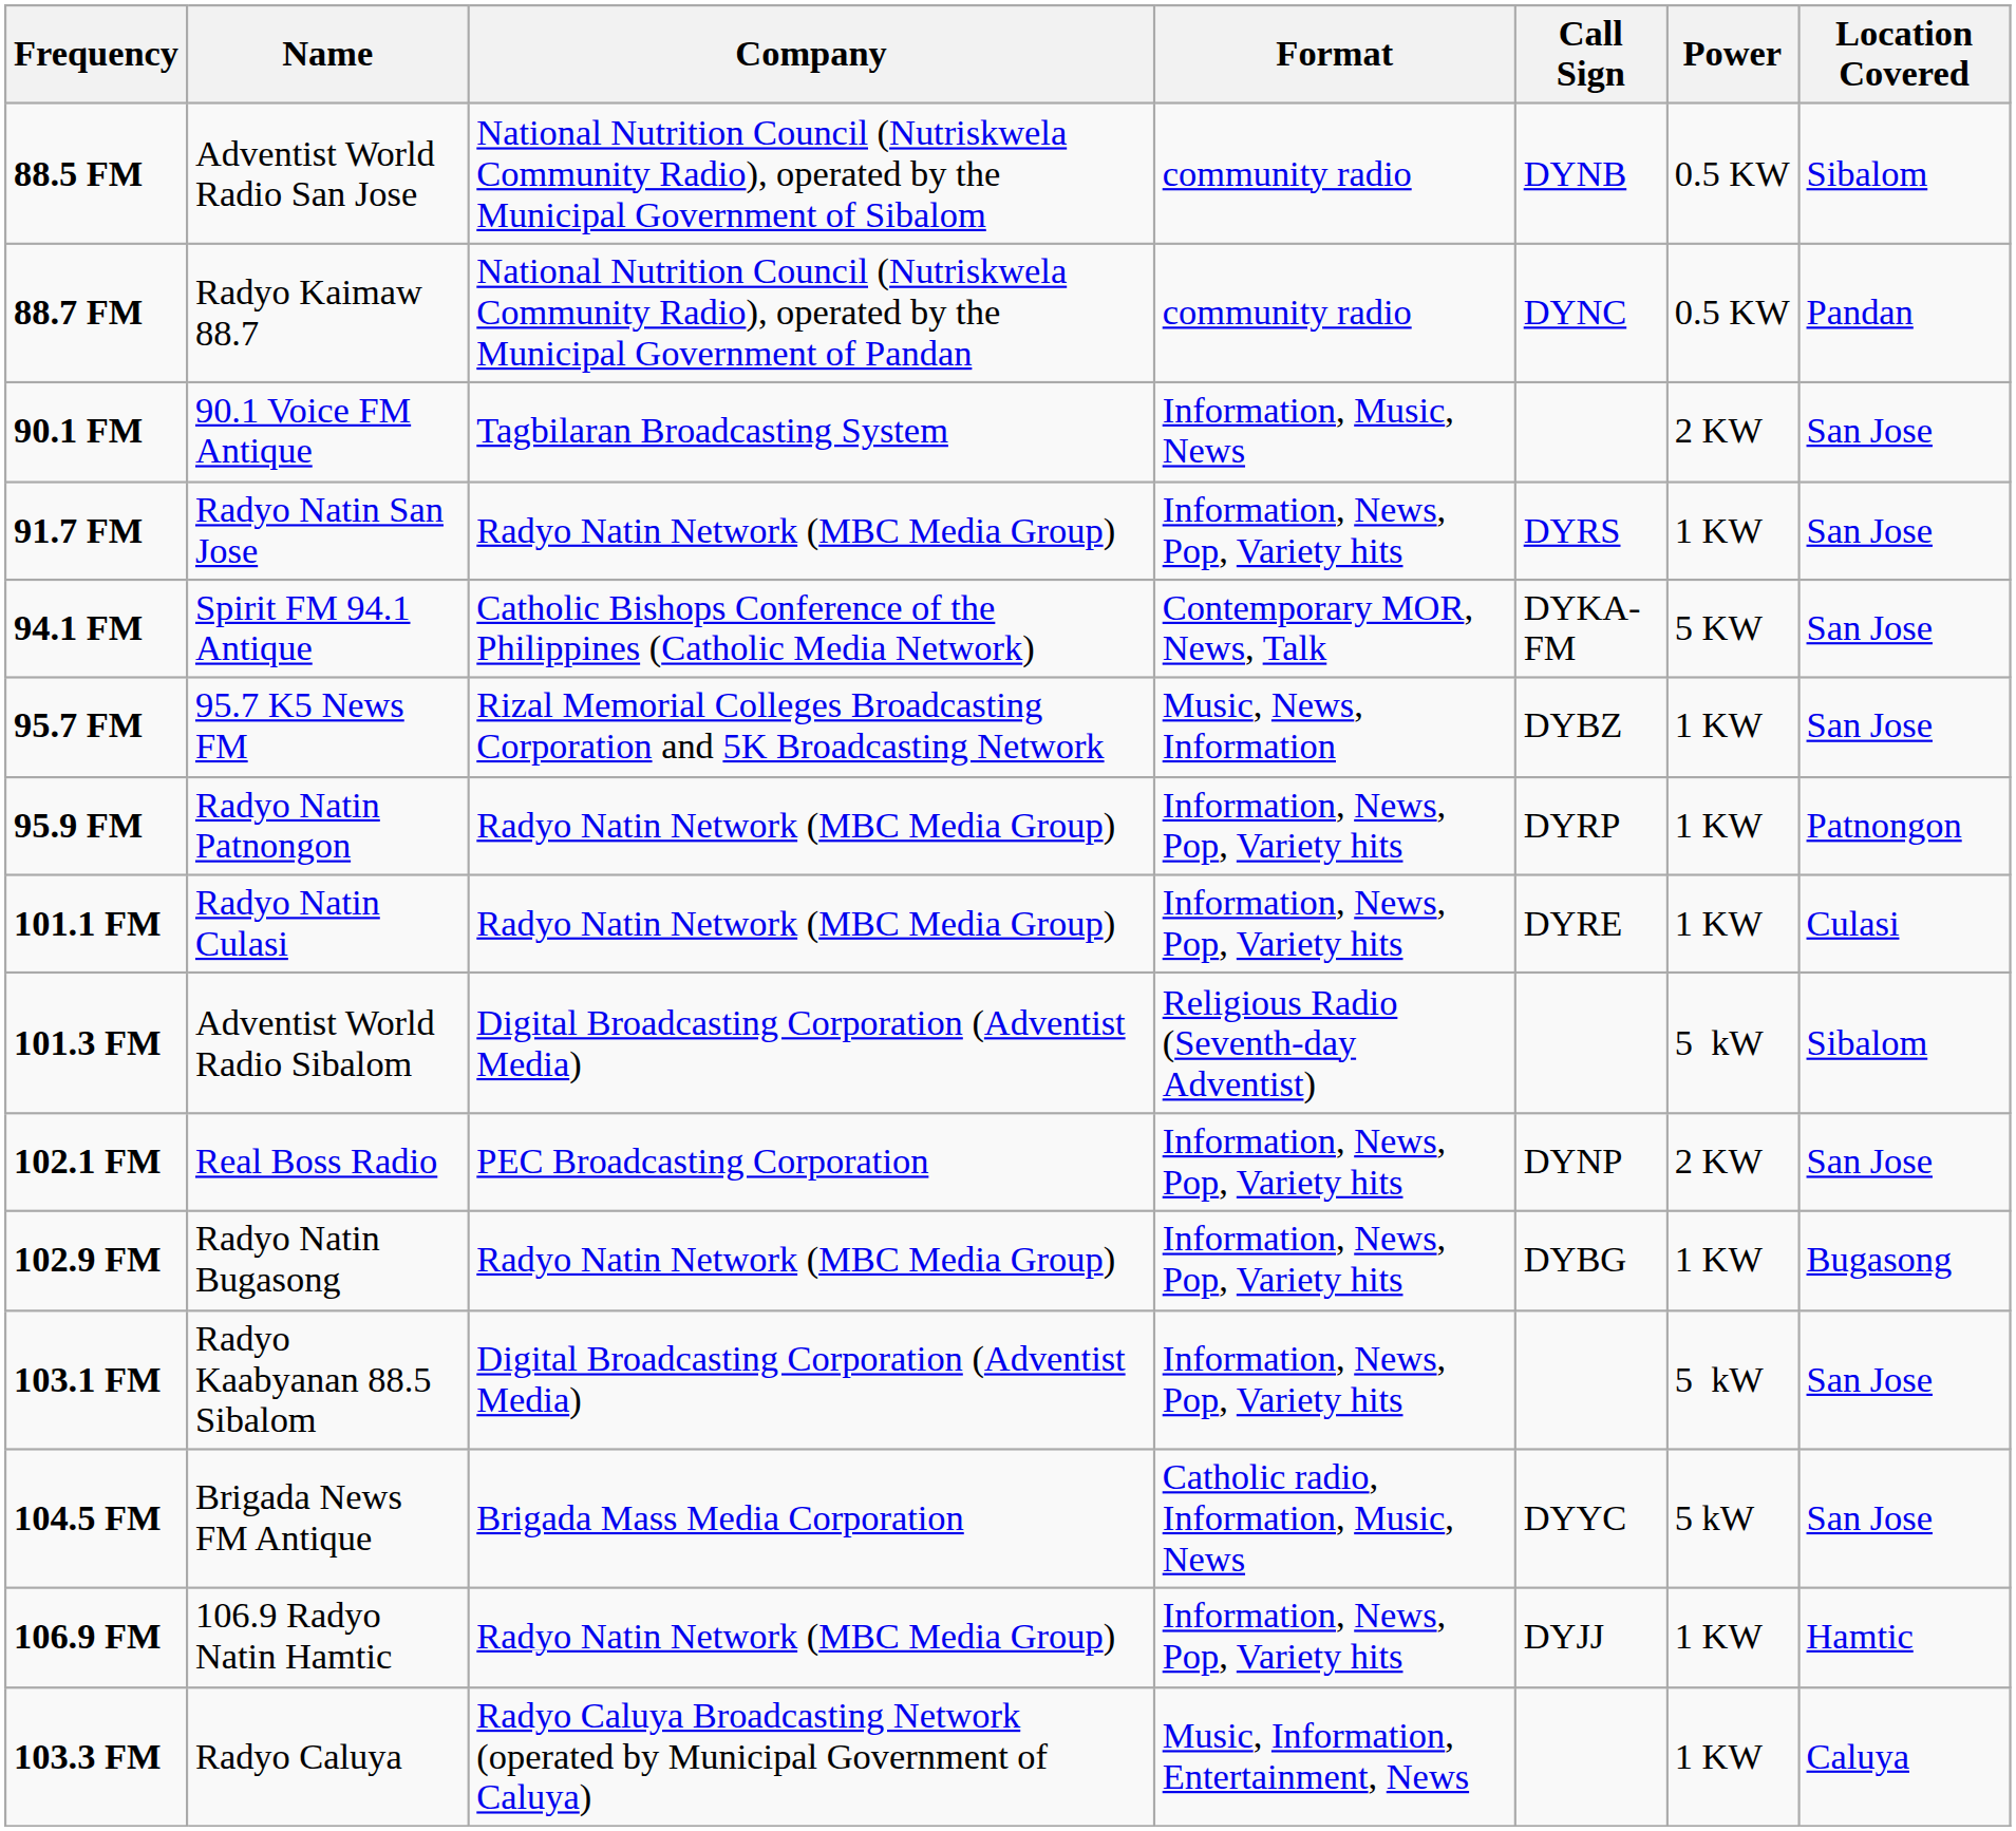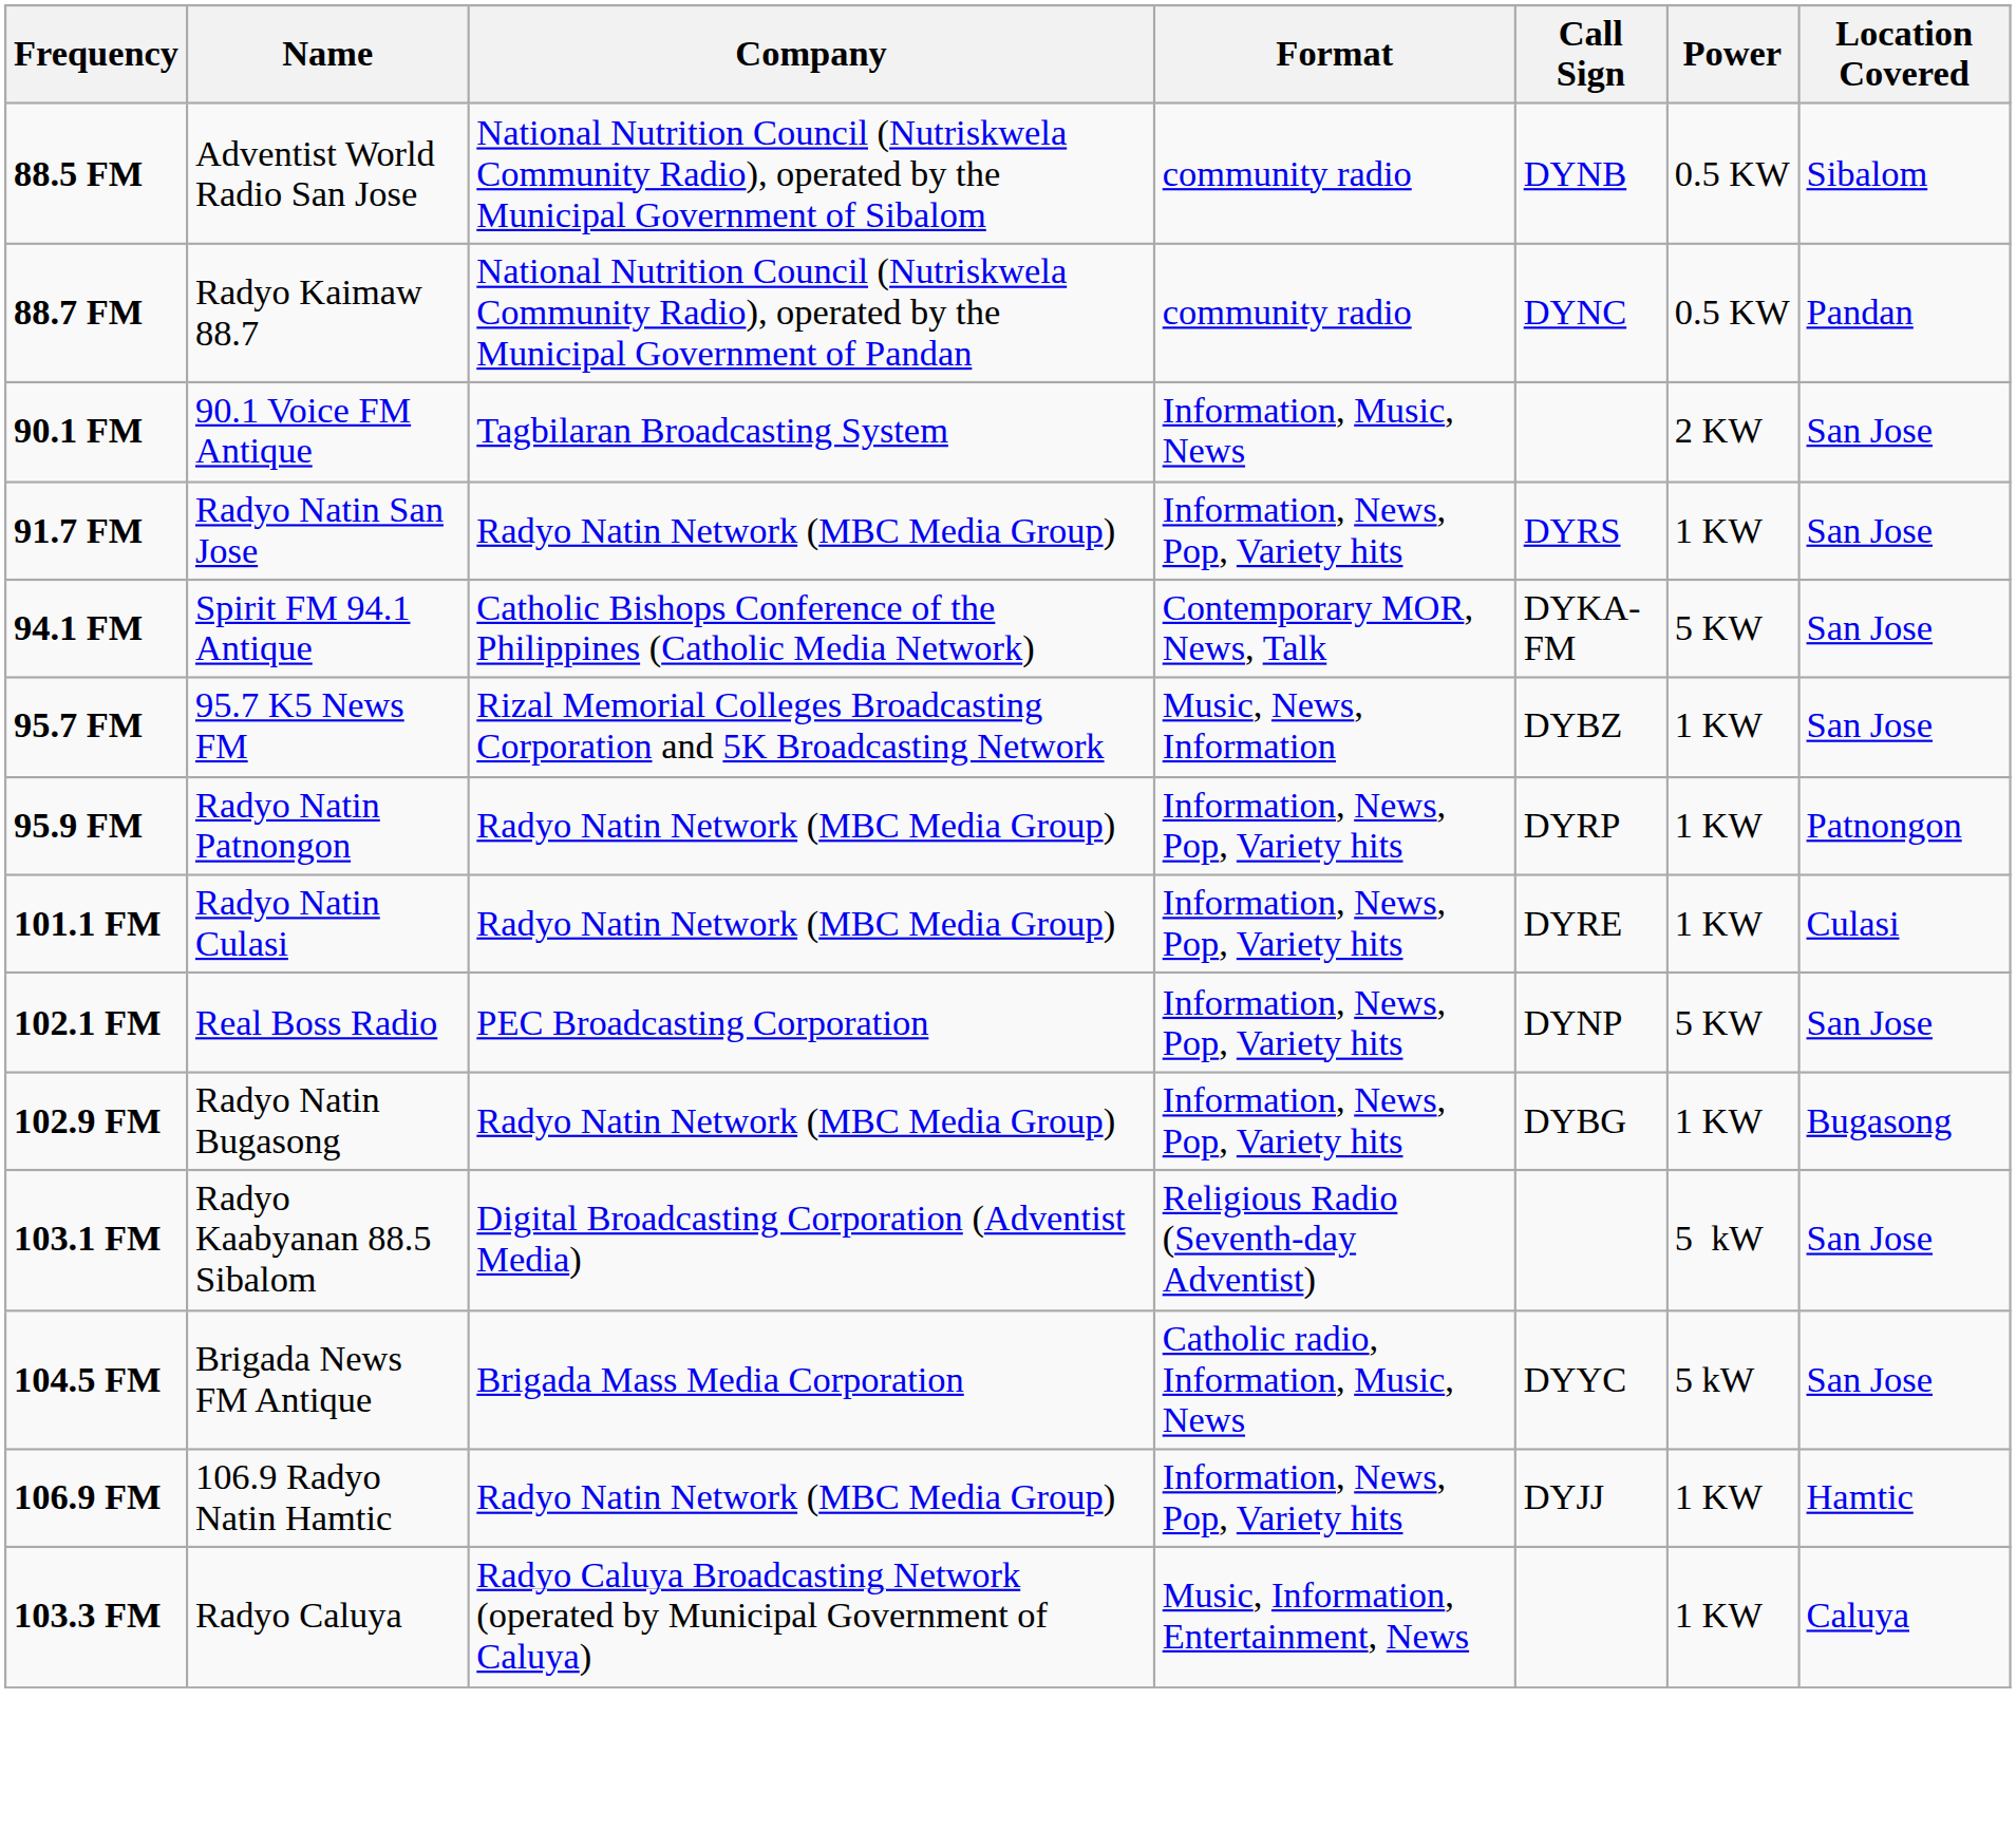 <table class="sortable wikitable" style="width:100%">
 <tr>
 <th>Frequency</th>
 <th>Name</th>
 <th>Company</th>
 <th>Format</th>
 <th>Call Sign</th>
 <th>Power</th>
 <th>Location Covered</th>
 </tr>
 <tr>
 <td><strong>88.5 FM</strong></td>
 <td>Adventist World Radio San Jose</td>
 <td><a href='#'>National Nutrition Council</a> (<a href='#'>Nutriskwela Community Radio</a>), operated by the <a href='#'>Municipal Government of Sibalom</a></td>
 <td><a href='#'>community radio</a></td>
 <td><a href='#'>DYNB</a></td>
 <td>0.5 KW</td>
 <td><a href='#'>Sibalom</a></td>
 </tr>
 <tr>
 <td><strong>88.7 FM</strong></td>
 <td>Radyo Kaimaw 88.7</td>
 <td><a href='#'>National Nutrition Council</a> (<a href='#'>Nutriskwela Community Radio</a>), operated by the <a href='#'>Municipal Government of Pandan</a></td>
 <td><a href='#'>community radio</a></td>
 <td><a href='#'>DYNC</a></td>
 <td>0.5 KW</td>
 <td><a href='#'>Pandan</a></td>
 </tr>
 <tr>
 <td><strong>90.1 FM</strong></td>
 <td><a href='#'>90.1 Voice FM Antique</a></td>
 <td><a href='#'>Tagbilaran Broadcasting System</a></td>
 <td><a href='#'>Information</a>, <a href='#'>Music</a>, <a href='#'>News</a></td>
 <td></td>
 <td>2 KW</td>
 <td><a href='#'>San Jose</a></td>
 </tr>
 <tr>
 <td><strong>91.7 FM</strong></td>
 <td><a href='#'>Radyo Natin San Jose</a></td>
 <td><a href='#'>Radyo Natin Network</a> (<a href='#'>MBC Media Group</a>)</td>
 <td><a href='#'>Information</a>, <a href='#'>News</a>, <a href='#'>Pop</a>, <a href='#'>Variety hits</a></td>
 <td><a href='#'>DYRS</a></td>
 <td>1 KW</td>
 <td><a href='#'>San Jose</a></td>
 </tr>
 <tr>
 <td><strong>94.1 FM</strong></td>
 <td><a href='#'>Spirit FM 94.1 Antique</a></td>
 <td><a href='#'>Catholic Bishops Conference of the Philippines</a> (<a href='#'>Catholic Media Network</a>)</td>
 <td><a href='#'>Contemporary MOR</a>, <a href='#'>News</a>, <a href='#'>Talk</a></td>
 <td>DYKA-FM</td>
 <td>5 KW</td>
 <td><a href='#'>San Jose</a></td>
 </tr>
 <tr>
 <td><strong>95.7 FM</strong></td>
 <td><a href='#'>95.7 K5 News FM</a></td>
 <td><a href='#'>Rizal Memorial Colleges Broadcasting Corporation</a> and <a href='#'>5K Broadcasting Network</a></td>
 <td><a href='#'>Music</a>, <a href='#'>News</a>, <a href='#'>Information</a></td>
 <td>DYBZ</td>
 <td>1 KW</td>
 <td><a href='#'>San Jose</a></td>
 </tr>
 <tr>
 <td><strong>95.9 FM</strong></td>
 <td><a href='#'>Radyo Natin Patnongon</a></td>
 <td><a href='#'>Radyo Natin Network</a> (<a href='#'>MBC Media Group</a>)</td>
 <td><a href='#'>Information</a>, <a href='#'>News</a>, <a href='#'>Pop</a>, <a href='#'>Variety hits</a></td>
 <td>DYRP</td>
 <td>1 KW</td>
 <td><a href='#'>Patnongon</a></td>
 </tr>
 <tr>
 <td><strong>101.1 FM</strong></td>
 <td><a href='#'>Radyo Natin Culasi</a></td>
 <td><a href='#'>Radyo Natin Network</a> (<a href='#'>MBC Media Group</a>)</td>
 <td><a href='#'>Information</a>, <a href='#'>News</a>, <a href='#'>Pop</a>, <a href='#'>Variety hits</a></td>
 <td>DYRE</td>
 <td>1 KW</td>
 <td><a href='#'>Culasi</a></td>
 </tr>
 <tr>
-<td><strong>101.3 FM</strong></td>
-<td>Adventist World Radio Sibalom</td>
-<td><a href='#'>Digital Broadcasting Corporation</a> (<a href='#'>Adventist Media</a>)</td>
-<td><a href='#'>Religious Radio</a> (<a href='#'>Seventh-day Adventist</a>)</td>
-<td></td>
-<td>5  kW</td>
-<td><a href='#'>Sibalom</a></td>
-</tr>
-<tr>
 <td><strong>102.1 FM</strong></td>
 <td><a href='#'>Real Boss Radio</a></td>
 <td><a href='#'>PEC Broadcasting Corporation</a></td>
 <td><a href='#'>Information</a>, <a href='#'>News</a>, <a href='#'>Pop</a>, <a href='#'>Variety hits</a></td>
 <td>DYNP</td>
-<td>2 KW</td>
+<td>5 KW</td>
 <td><a href='#'>San Jose</a></td>
 </tr>
 <tr>
 <td><strong>102.9 FM</strong></td>
 <td>Radyo Natin Bugasong</td>
 <td><a href='#'>Radyo Natin Network</a> (<a href='#'>MBC Media Group</a>)</td>
 <td><a href='#'>Information</a>, <a href='#'>News</a>, <a href='#'>Pop</a>, <a href='#'>Variety hits</a></td>
 <td>DYBG</td>
 <td>1 KW</td>
 <td><a href='#'>Bugasong</a></td>
 </tr>
 <tr>
 <td><strong>103.1 FM</strong></td>
 <td>Radyo Kaabyanan 88.5 Sibalom</td>
 <td><a href='#'>Digital Broadcasting Corporation</a> (<a href='#'>Adventist Media</a>)</td>
-<td><a href='#'>Information</a>, <a href='#'>News</a>, <a href='#'>Pop</a>, <a href='#'>Variety hits</a></td>
+<td><a href='#'>Religious Radio</a> (<a href='#'>Seventh-day Adventist</a>)</td>
 <td></td>
 <td>5  kW</td>
 <td><a href='#'>San Jose</a></td>
 </tr>
 <tr>
 <td><strong>104.5 FM</strong></td>
 <td>Brigada News FM Antique</td>
 <td><a href='#'>Brigada Mass Media Corporation</a></td>
 <td><a href='#'>Catholic radio</a>, <a href='#'>Information</a>, <a href='#'>Music</a>, <a href='#'>News</a></td>
 <td>DYYC</td>
 <td>5 kW</td>
 <td><a href='#'>San Jose</a></td>
 </tr>
 <tr>
 <td><strong>106.9 FM</strong></td>
 <td>106.9 Radyo Natin Hamtic</td>
 <td><a href='#'>Radyo Natin Network</a> (<a href='#'>MBC Media Group</a>)</td>
 <td><a href='#'>Information</a>, <a href='#'>News</a>, <a href='#'>Pop</a>, <a href='#'>Variety hits</a></td>
 <td>DYJJ</td>
 <td>1 KW</td>
 <td><a href='#'>Hamtic</a></td>
 </tr>
 <tr>
 <td><strong>103.3 FM</strong></td>
 <td>Radyo Caluya</td>
 <td><a href='#'>Radyo Caluya Broadcasting Network</a> (operated by Municipal Government of <a href='#'>Caluya</a>)</td>
 <td><a href='#'>Music</a>, <a href='#'>Information</a>, <a href='#'>Entertainment</a>, <a href='#'>News</a></td>
 <td></td>
 <td>1 KW</td>
 <td><a href='#'>Caluya</a></td>
 </tr>
 </table>
